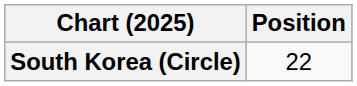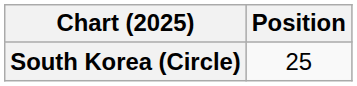 <table class="wikitable plainrowheaders" style="text-align:center">
 <tr>
 <th scope="col">Chart (2025)</th>
 <th scope="col">Position</th>
 </tr>
 <tr>
 <th scope="row">South Korea (Circle)</th>
-<td>22</td>
+<td>25</td>
 </tr>
 </table>
